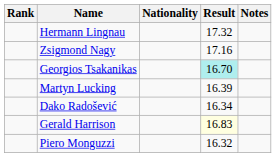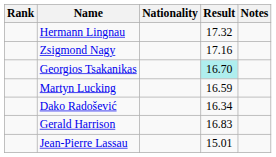 <table class="wikitable sortable" style="text-align:center">
 <tr>
 <th>Rank</th>
 <th>Name</th>
 <th>Nationality</th>
 <th>Result</th>
 <th>Notes</th>
 </tr>
 <tr>
 <td></td>
 <td align=left><a href='#'>Hermann Lingnau</a></td>
 <td align=left></td>
 <td>17.32</td>
 <td></td>
 </tr>
 <tr>
 <td></td>
 <td align=left><a href='#'>Zsigmond Nagy</a></td>
 <td align=left></td>
 <td>17.16</td>
 <td></td>
 </tr>
 <tr>
 <td></td>
 <td align=left><a href='#'>Georgios Tsakanikas</a></td>
 <td align=left></td>
 <td style="background: paleturquoise;">16.70</td>
 <td></td>
 </tr>
 <tr>
 <td></td>
 <td align=left><a href='#'>Martyn Lucking</a></td>
 <td align=left></td>
-<td>16.39</td>
+<td>16.59</td>
 <td></td>
 </tr>
 <tr>
 <td></td>
 <td align=left><a href='#'>Dako Radošević</a></td>
 <td align=left></td>
 <td>16.34</td>
 <td></td>
 </tr>
 <tr>
 <td></td>
 <td align=left><a href='#'>Gerald Harrison</a></td>
 <td align=left></td>
-<td style="background: lightyellow;">16.83</td>
+<td>16.83</td>
 <td></td>
 </tr>
 <tr>
 <td></td>
-<td align=left><a href='#'>Piero Monguzzi</a></td>
+<td align=left><a href='#'>Jean-Pierre Lassau</a></td>
 <td align=left></td>
-<td>16.32</td>
+<td>15.01</td>
 <td></td>
 </tr>
 </table>
